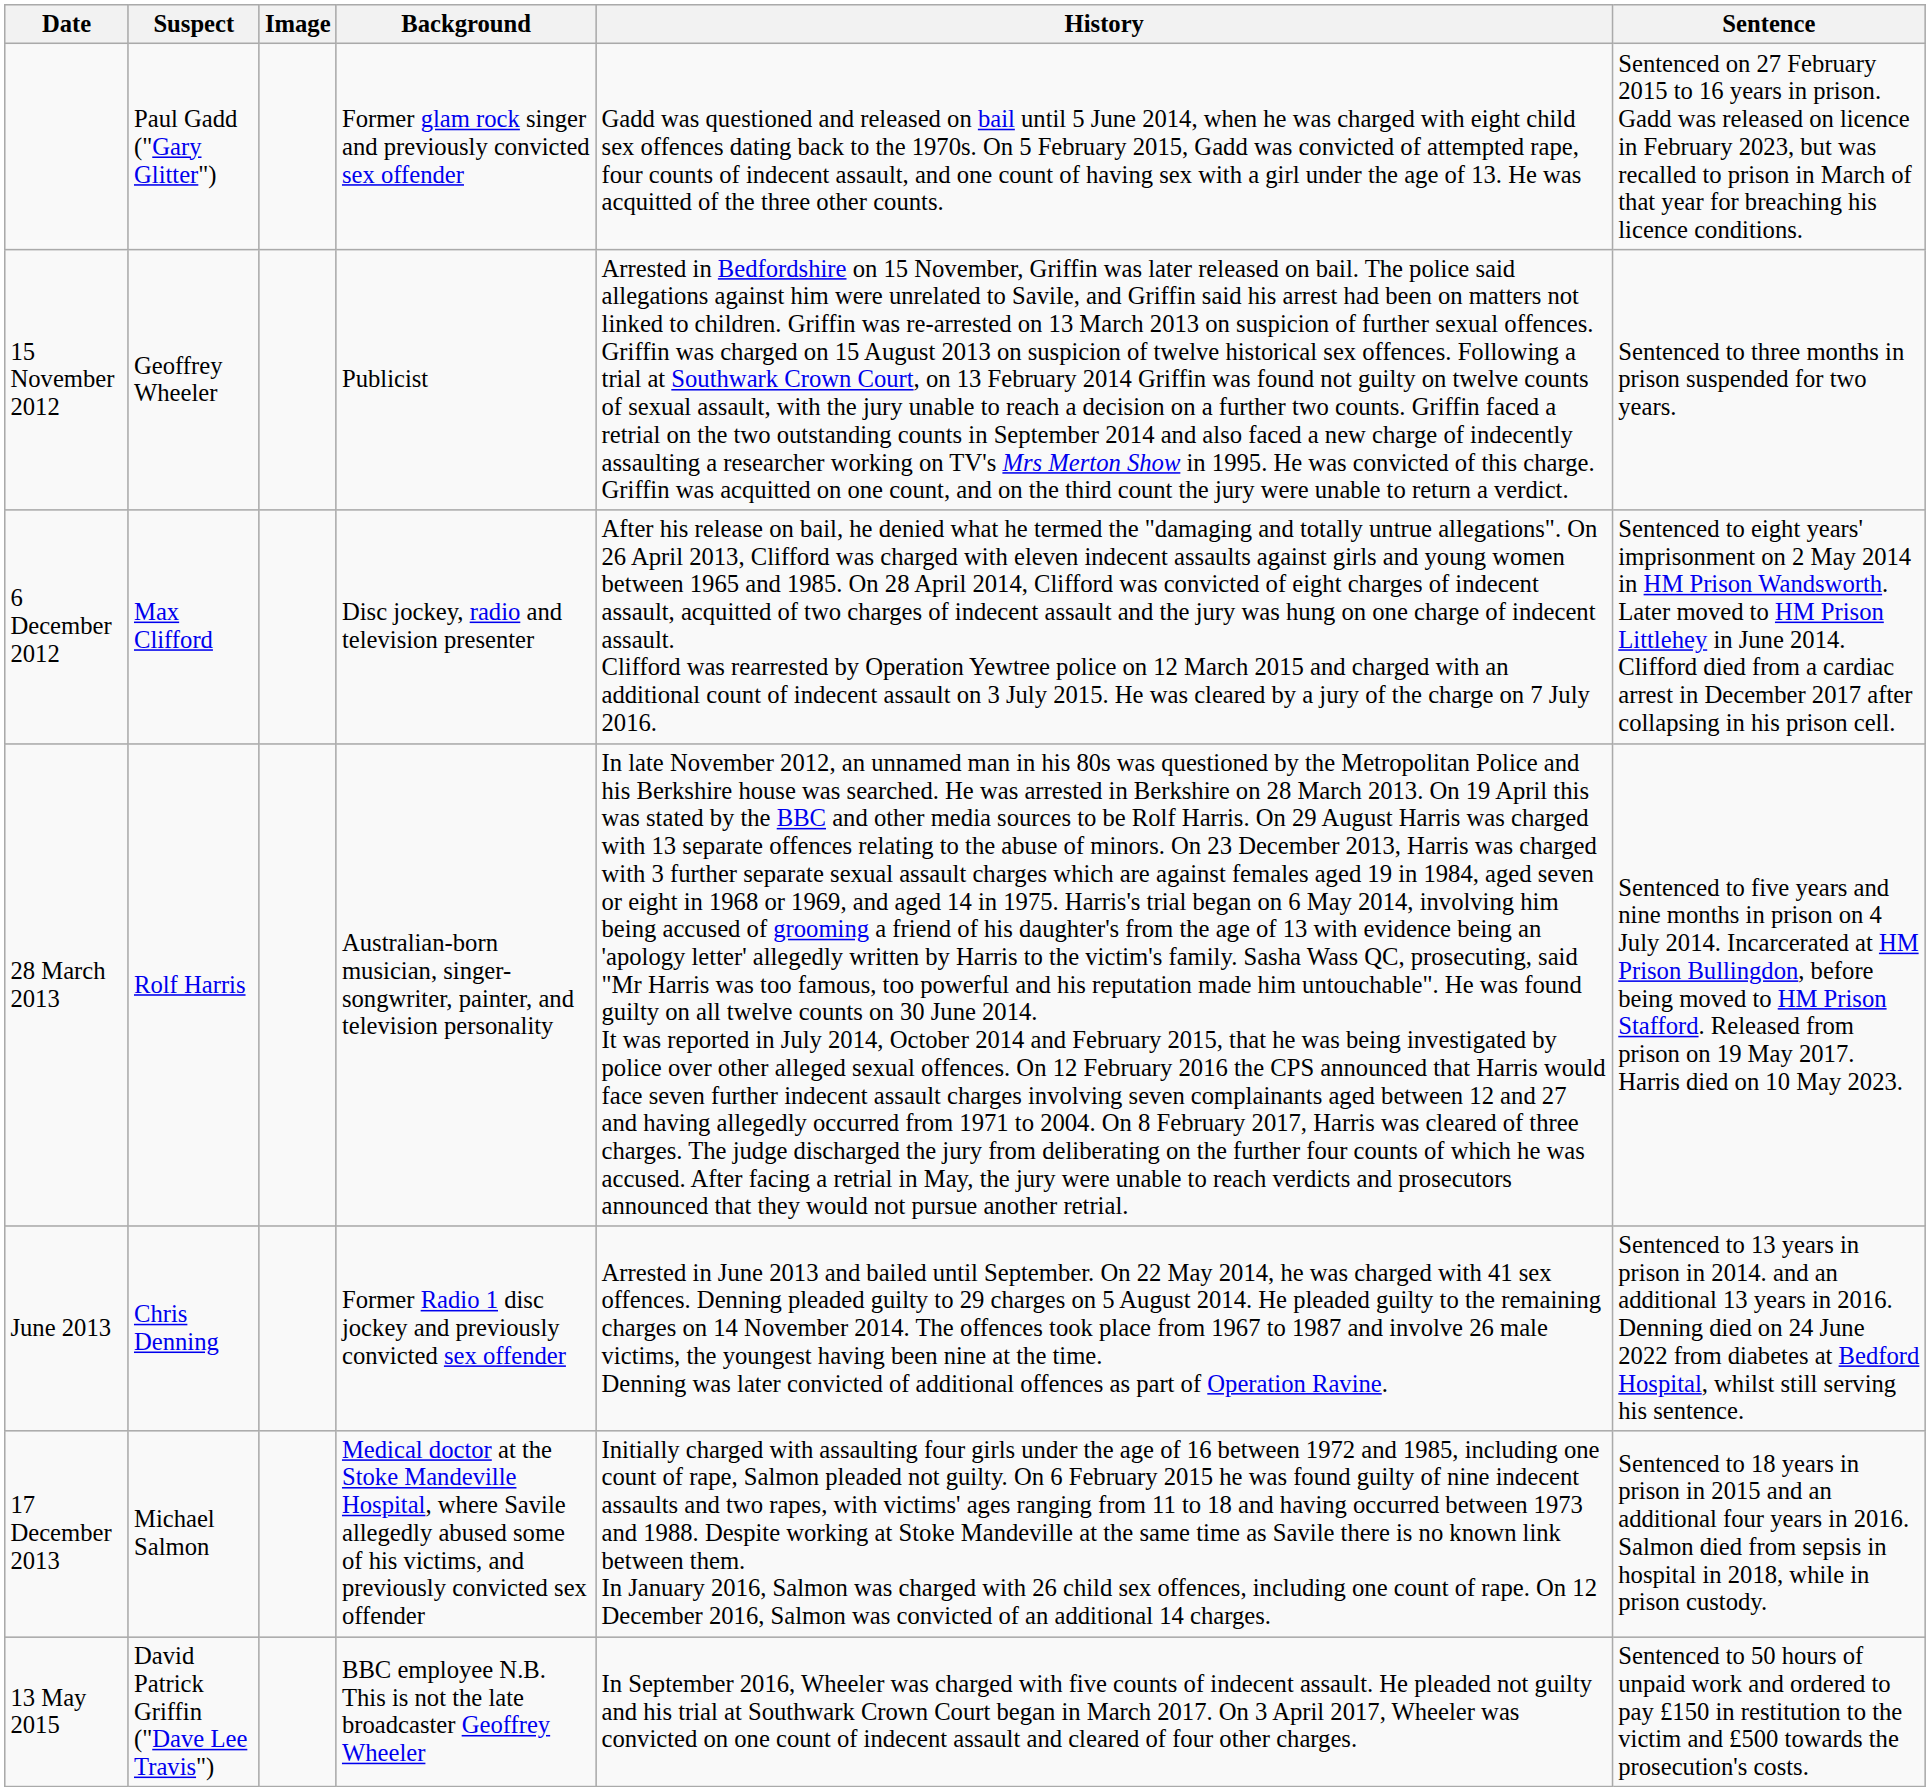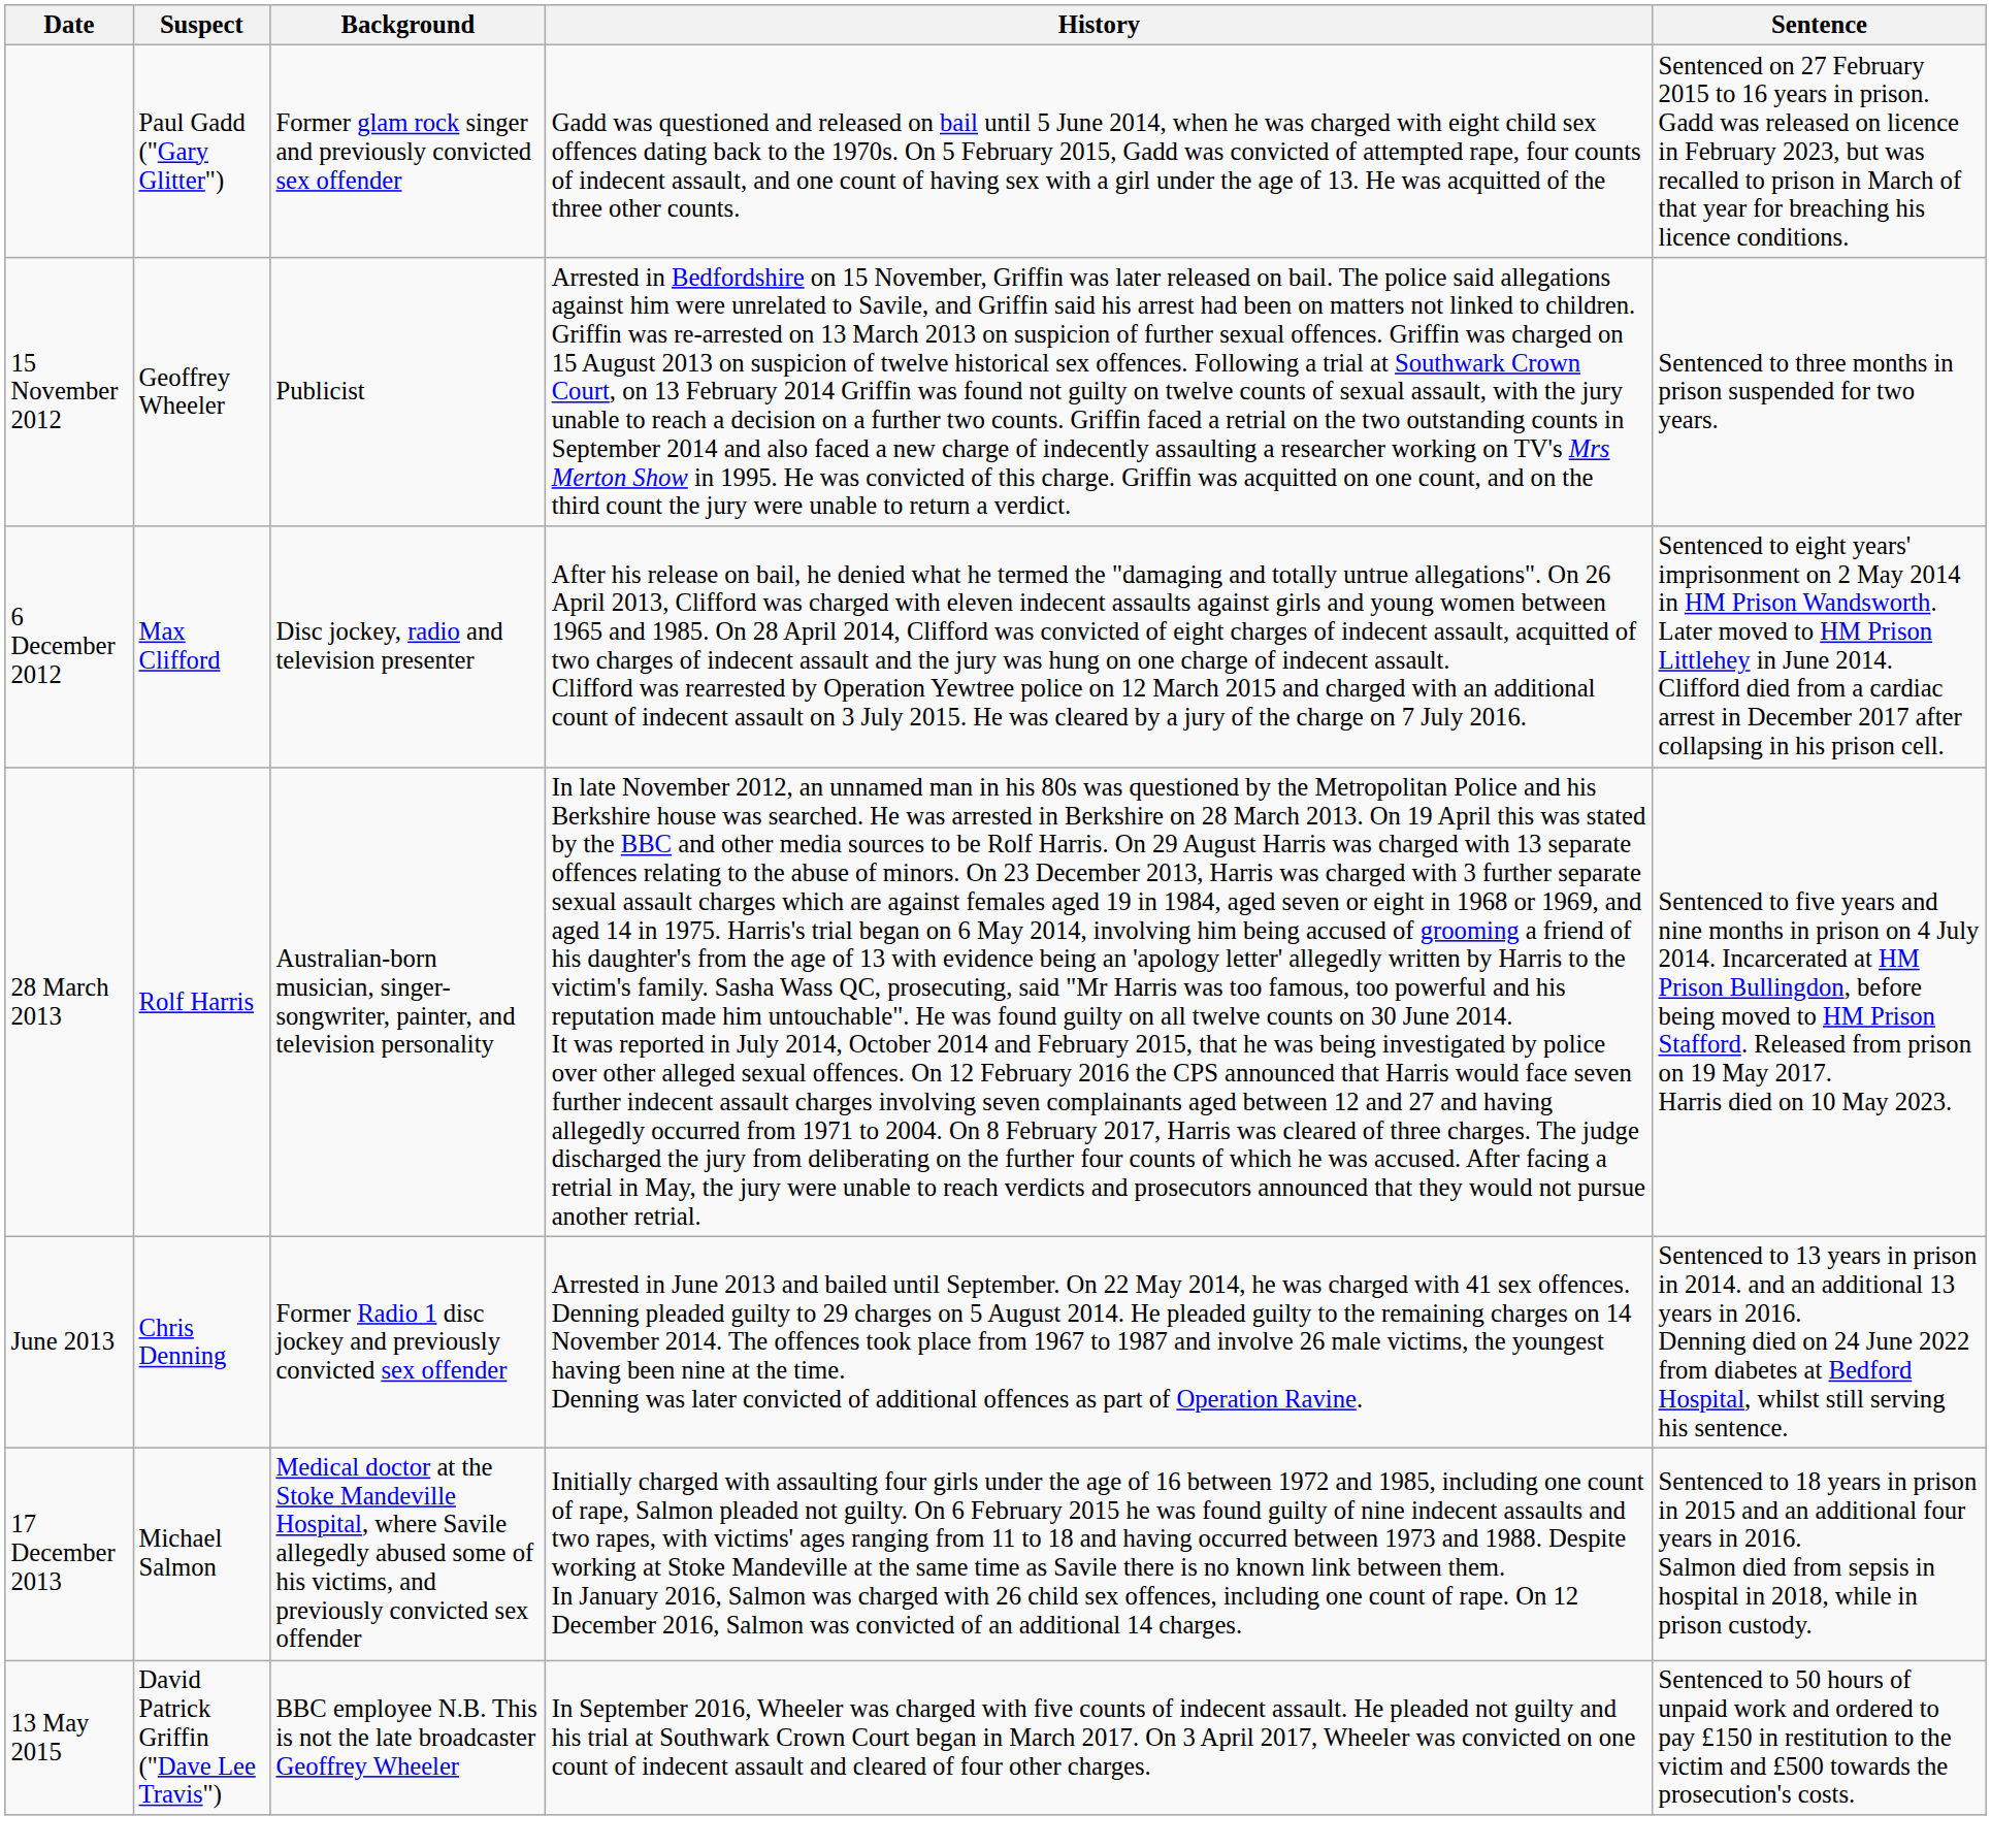 <table class="wikitable collapsible collapsed">
 <tr>
 <th>Date</th>
 <th>Suspect</th>
-<th>Image</th>
 <th>Background</th>
 <th>History</th>
 <th>Sentence</th>
 </tr>
 <tr>
 <td></td>
 <td>Paul Gadd ("<a href='#'>Gary Glitter</a>")</td>
-<td></td>
 <td>Former <a href='#'>glam rock</a> singer and previously convicted <a href='#'>sex offender</a></td>
 <td><br>Gadd was questioned and released on <a href='#'>bail</a> until 5 June 2014, when he was charged with eight child sex offences dating back to the 1970s. On 5 February 2015, Gadd was convicted of attempted rape, four counts of indecent assault, and one count of having sex with a girl under the age of 13. He was acquitted of the three other counts.</td>
 <td>Sentenced on 27 February 2015 to 16 years in prison. Gadd was released on licence in February 2023, but was recalled to prison in March of that year for breaching his licence conditions.</td>
 </tr>
 <tr>
 <td>15 November 2012</td>
 <td>Geoffrey Wheeler</td>
-<td></td>
 <td>Publicist</td>
 <td>Arrested in <a href='#'>Bedfordshire</a> on 15 November, Griffin was later released on bail. The police said allegations against him were unrelated to Savile, and Griffin said his arrest had been on matters not linked to children. Griffin was re-arrested on 13 March 2013 on suspicion of further sexual offences. Griffin was charged on 15 August 2013 on suspicion of twelve historical sex offences. Following a trial at <a href='#'>Southwark Crown Court</a>, on 13 February 2014 Griffin was found not guilty on twelve counts of sexual assault, with the jury unable to reach a decision on a further two counts. Griffin faced a retrial on the two outstanding counts in September 2014 and also faced a new charge of indecently assaulting a researcher working on TV's <em><a href='#'>Mrs Merton Show</a></em> in 1995. He was convicted of this charge. Griffin was acquitted on one count, and on the third count the jury were unable to return a verdict.</td>
 <td>Sentenced to three months in prison suspended for two years.</td>
 </tr>
 <tr>
 <td>6 December 2012</td>
 <td><a href='#'>Max Clifford</a></td>
-<td></td>
 <td>Disc jockey, <a href='#'>radio</a> and television presenter</td>
 <td>After his release on bail, he denied what he termed the "damaging and totally untrue allegations". On 26 April 2013, Clifford was charged with eleven indecent assaults against girls and young women between 1965 and 1985. On 28 April 2014, Clifford was convicted of eight charges of indecent assault, acquitted of two charges of indecent assault and the jury was hung on one charge of indecent assault.<br>Clifford was rearrested by Operation Yewtree police on 12 March 2015 and charged with an additional count of indecent assault on 3 July 2015. He was cleared by a jury of the charge on 7 July 2016.</td>
 <td>Sentenced to eight years' imprisonment on 2 May 2014 in <a href='#'>HM Prison Wandsworth</a>. Later moved to <a href='#'>HM Prison Littlehey</a> in June 2014.<br>Clifford died from a cardiac arrest in December 2017 after collapsing in his prison cell.</td>
 </tr>
 <tr>
 <td>28 March 2013</td>
 <td><a href='#'>Rolf Harris</a></td>
-<td></td>
 <td>Australian-born musician, singer-songwriter, painter, and television personality</td>
 <td>In late November 2012, an unnamed man in his 80s was questioned by the Metropolitan Police and his Berkshire house was searched. He was arrested in Berkshire on 28 March 2013. On 19 April this was stated by the <a href='#'>BBC</a> and other media sources to be Rolf Harris. On 29 August Harris was charged with 13 separate offences relating to the abuse of minors. On 23 December 2013, Harris was charged with 3 further separate sexual assault charges which are against females aged 19 in 1984, aged seven or eight in 1968 or 1969, and aged 14 in 1975. Harris's trial began on 6 May 2014, involving him being accused of <a href='#'>grooming</a> a friend of his daughter's from the age of 13 with evidence being an 'apology letter' allegedly written by Harris to the victim's family. Sasha Wass QC, prosecuting, said "Mr Harris was too famous, too powerful and his reputation made him untouchable". He was found guilty on all twelve counts on 30 June 2014.<br>It was reported in July 2014, October 2014 and February 2015, that he was being investigated by police over other alleged sexual offences. On 12 February 2016 the CPS announced that Harris would face seven further indecent assault charges involving seven complainants aged between 12 and 27 and having allegedly occurred from 1971 to 2004. On 8 February 2017, Harris was cleared of three charges. The judge discharged the jury from deliberating on the further four counts of which he was accused. After facing a retrial in May, the jury were unable to reach verdicts and prosecutors announced that they would not pursue another retrial.</td>
 <td>Sentenced to five years and nine months in prison on 4 July 2014. Incarcerated at <a href='#'>HM Prison Bullingdon</a>, before being moved to <a href='#'>HM Prison Stafford</a>. Released from prison on 19 May 2017.<br>Harris died on 10 May 2023.</td>
 </tr>
 <tr>
 <td>June 2013</td>
 <td><a href='#'>Chris Denning</a></td>
-<td></td>
 <td>Former <a href='#'>Radio 1</a> disc jockey and previously convicted <a href='#'>sex offender</a></td>
 <td>Arrested in June 2013 and bailed until September. On 22 May 2014, he was charged with 41 sex offences. Denning pleaded guilty to 29 charges on 5 August 2014. He pleaded guilty to the remaining charges on 14 November 2014. The offences took place from 1967 to 1987 and involve 26 male victims, the youngest having been nine at the time.<br>Denning was later convicted of additional offences as part of <a href='#'>Operation Ravine</a>.</td>
 <td>Sentenced to 13 years in prison in 2014. and an additional 13 years in 2016.<br>Denning died on 24 June 2022 from diabetes at <a href='#'>Bedford Hospital</a>, whilst still serving his sentence.</td>
 </tr>
 <tr>
 <td>17 December 2013</td>
 <td>Michael Salmon</td>
-<td></td>
 <td><a href='#'>Medical doctor</a> at the <a href='#'>Stoke Mandeville Hospital</a>, where Savile allegedly abused some of his victims, and previously convicted sex offender</td>
 <td>Initially charged with assaulting four girls under the age of 16 between 1972 and 1985, including one count of rape, Salmon pleaded not guilty. On 6 February 2015 he was found guilty of nine indecent assaults and two rapes, with victims' ages ranging from 11 to 18 and having occurred between 1973 and 1988. Despite working at Stoke Mandeville at the same time as Savile there is no known link between them.<br>In January 2016, Salmon was charged with 26 child sex offences, including one count of rape. On 12 December 2016, Salmon was convicted of an additional 14 charges.</td>
 <td>Sentenced to 18 years in prison in 2015 and an additional four years in 2016.<br>Salmon died from sepsis in hospital in 2018, while in prison custody.</td>
 </tr>
 <tr>
 <td>13 May 2015</td>
 <td>David Patrick Griffin ("<a href='#'>Dave Lee Travis</a>")</td>
-<td></td>
 <td>BBC employee N.B. This is not the late broadcaster <a href='#'>Geoffrey Wheeler</a></td>
 <td>In September 2016, Wheeler was charged with five counts of indecent assault. He pleaded not guilty and his trial at Southwark Crown Court began in March 2017. On 3 April 2017, Wheeler was convicted on one count of indecent assault and cleared of four other charges.</td>
 <td>Sentenced to 50 hours of unpaid work and ordered to pay £150 in restitution to the victim and £500 towards the prosecution's costs.</td>
 </tr>
 </table>
